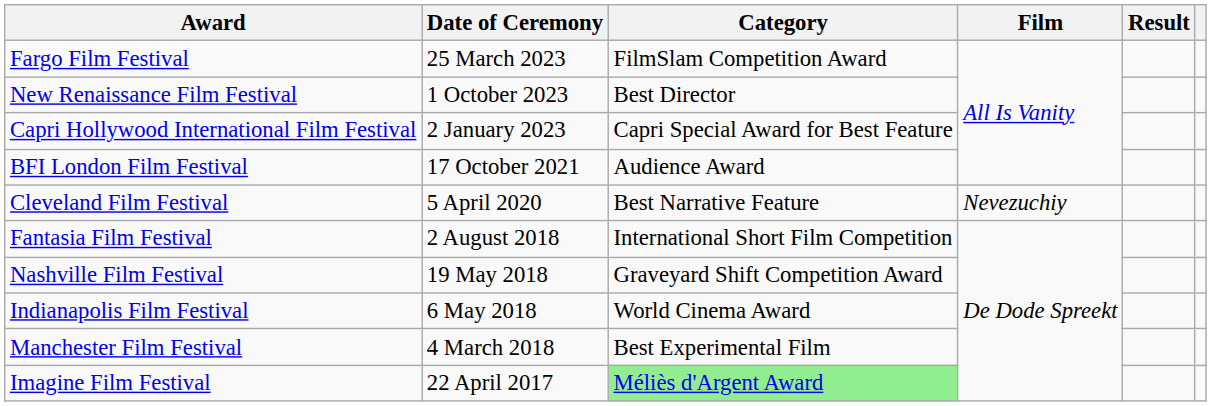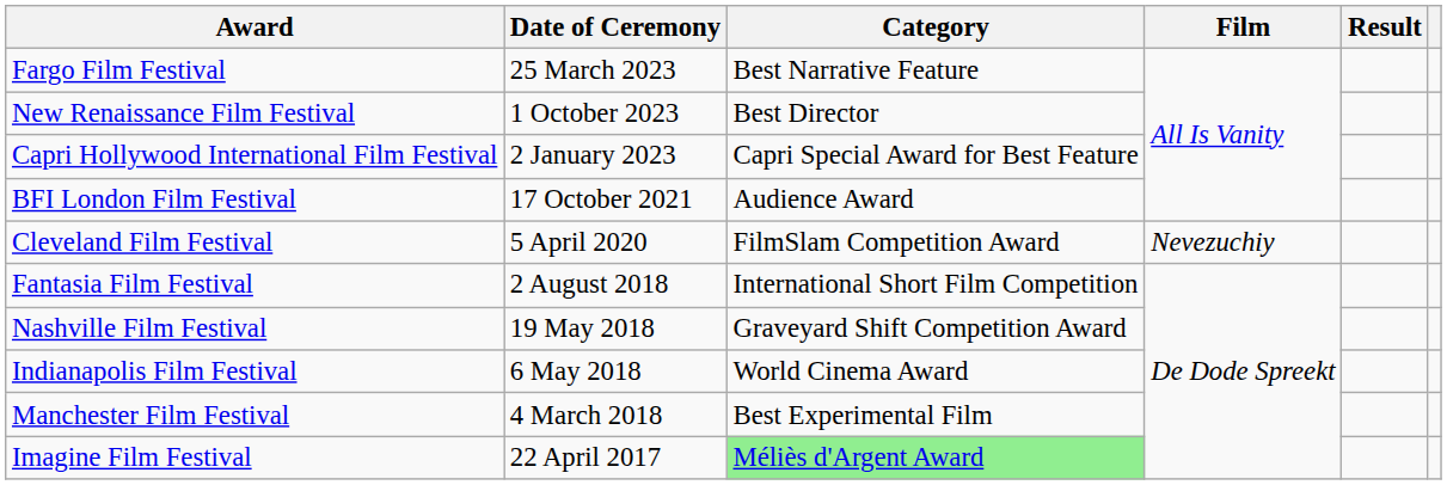 <table class="wikitable plain-row-headers">
 <tr>
 <th>Award</th>
 <th>Date of Ceremony</th>
 <th>Category</th>
 <th>Film</th>
 <th>Result</th>
 <th></th>
 </tr>
 <tr>
 <td><a href='#'>Fargo Film Festival</a></td>
 <td>25 March 2023</td>
-<td>FilmSlam Competition Award</td>
+<td>Best Narrative Feature</td>
 <td rowspan="4" ><em><a href='#'>All Is Vanity</a></em></td>
 <td></td>
 <td style="text-align:center;"></td>
 </tr>
 <tr>
 <td><a href='#'>New Renaissance Film Festival</a></td>
 <td>1 October 2023</td>
 <td>Best Director</td>
 <td></td>
 <td style="text-align:center;"></td>
 </tr>
 <tr>
 <td><a href='#'>Capri Hollywood International Film Festival</a></td>
 <td>2 January 2023</td>
 <td>Capri Special Award for Best Feature</td>
 <td></td>
 <td style="text-align:center;"></td>
 </tr>
 <tr>
 <td><a href='#'>BFI London Film Festival</a></td>
 <td>17 October 2021</td>
 <td>Audience Award</td>
 <td></td>
 <td style="text-align:center;"></td>
 </tr>
 <tr>
 <td><a href='#'>Cleveland Film Festival</a></td>
 <td>5 April 2020</td>
-<td>Best Narrative Feature</td>
+<td>FilmSlam Competition Award</td>
 <td><em>Nevezuchiy</em></td>
 <td></td>
 <td style="text-align:center;"></td>
 </tr>
 <tr>
 <td><a href='#'>Fantasia Film Festival</a></td>
 <td>2 August 2018</td>
 <td>International Short Film Competition</td>
 <td rowspan="5"><em>De Dode Spreekt</em></td>
 <td></td>
 <td style="text-align:center;"></td>
 </tr>
 <tr>
 <td><a href='#'>Nashville Film Festival</a></td>
 <td>19 May 2018</td>
 <td>Graveyard Shift Competition Award</td>
 <td></td>
 <td style="text-align:center;"></td>
 </tr>
 <tr>
 <td><a href='#'>Indianapolis Film Festival</a></td>
 <td>6 May 2018</td>
 <td>World Cinema Award</td>
 <td></td>
 <td style="text-align:center;"></td>
 </tr>
 <tr>
 <td><a href='#'>Manchester Film Festival</a></td>
 <td>4 March 2018</td>
 <td>Best Experimental Film</td>
 <td></td>
 <td style="text-align:center;"></td>
 </tr>
 <tr>
 <td><a href='#'>Imagine Film Festival</a></td>
 <td>22 April 2017</td>
 <td style="background: lightgreen;"><a href='#'>Méliès d'Argent Award</a></td>
 <td></td>
 <td style="text-align:center;"></td>
 </tr>
 </table>
